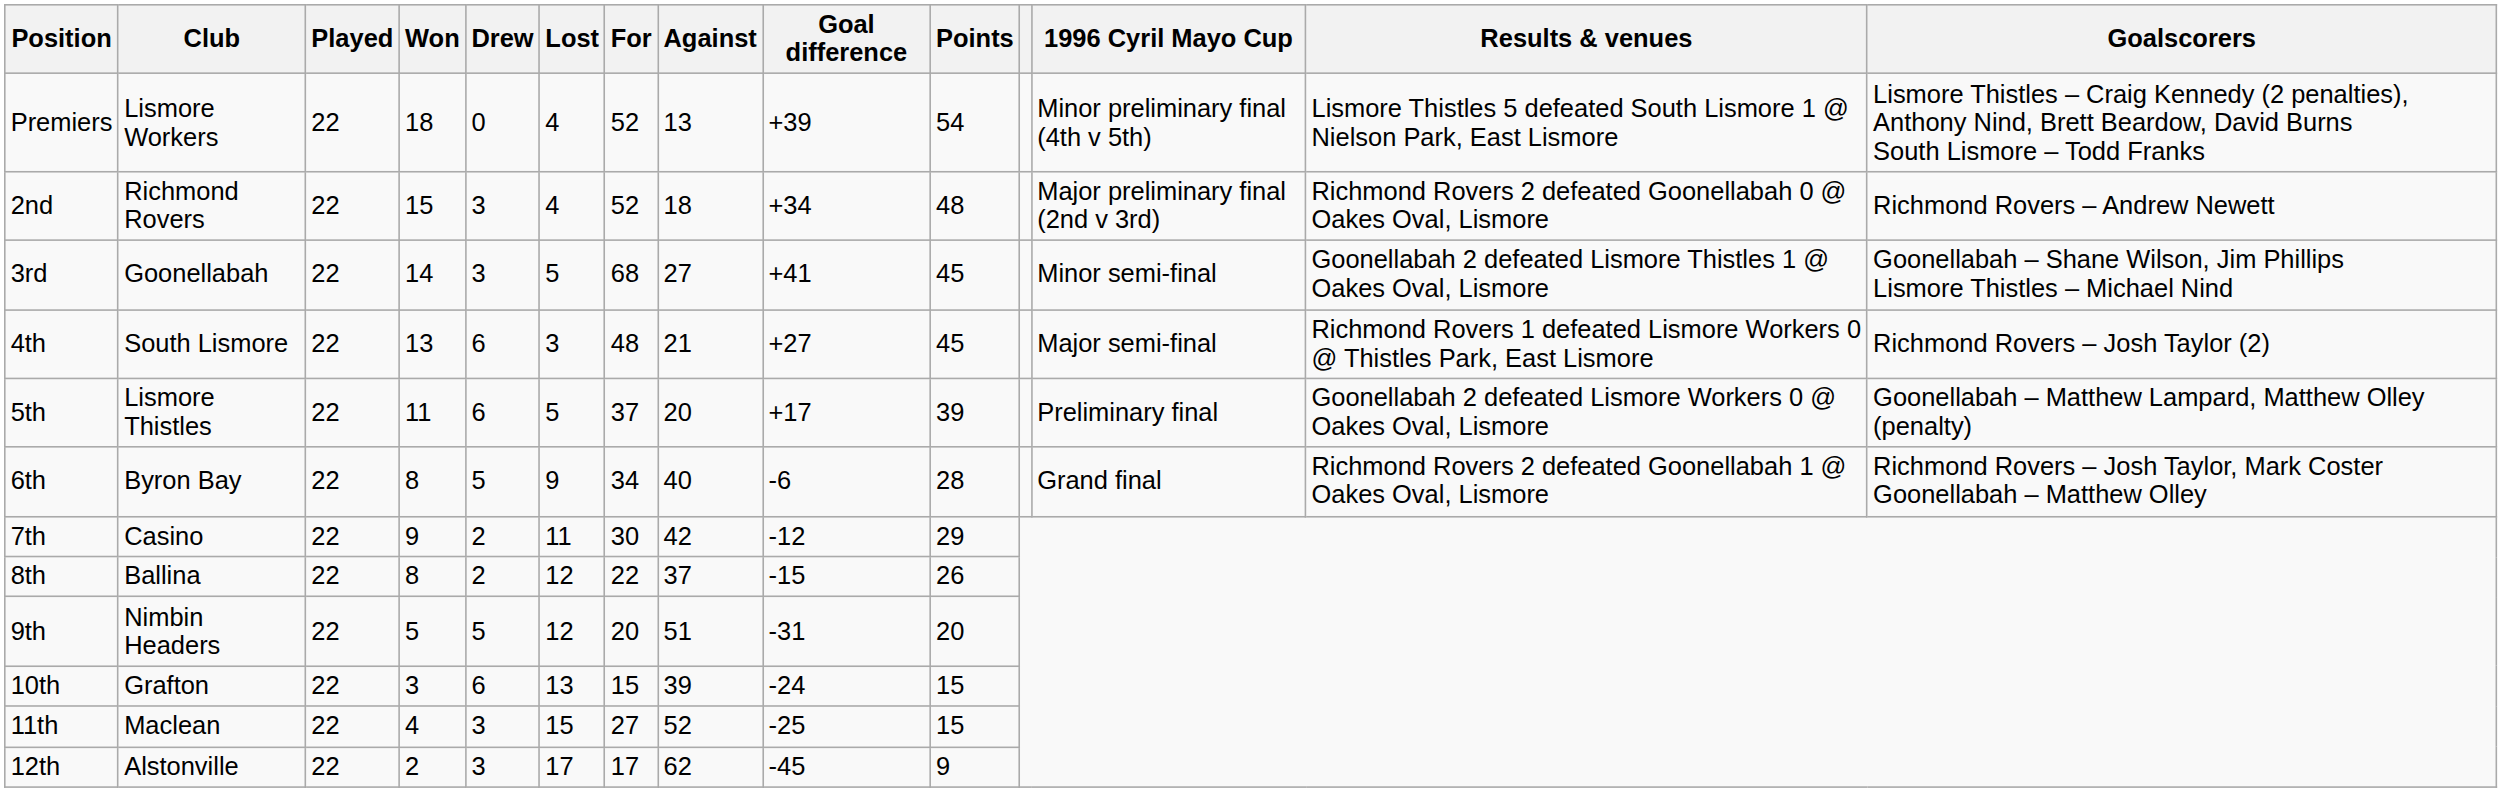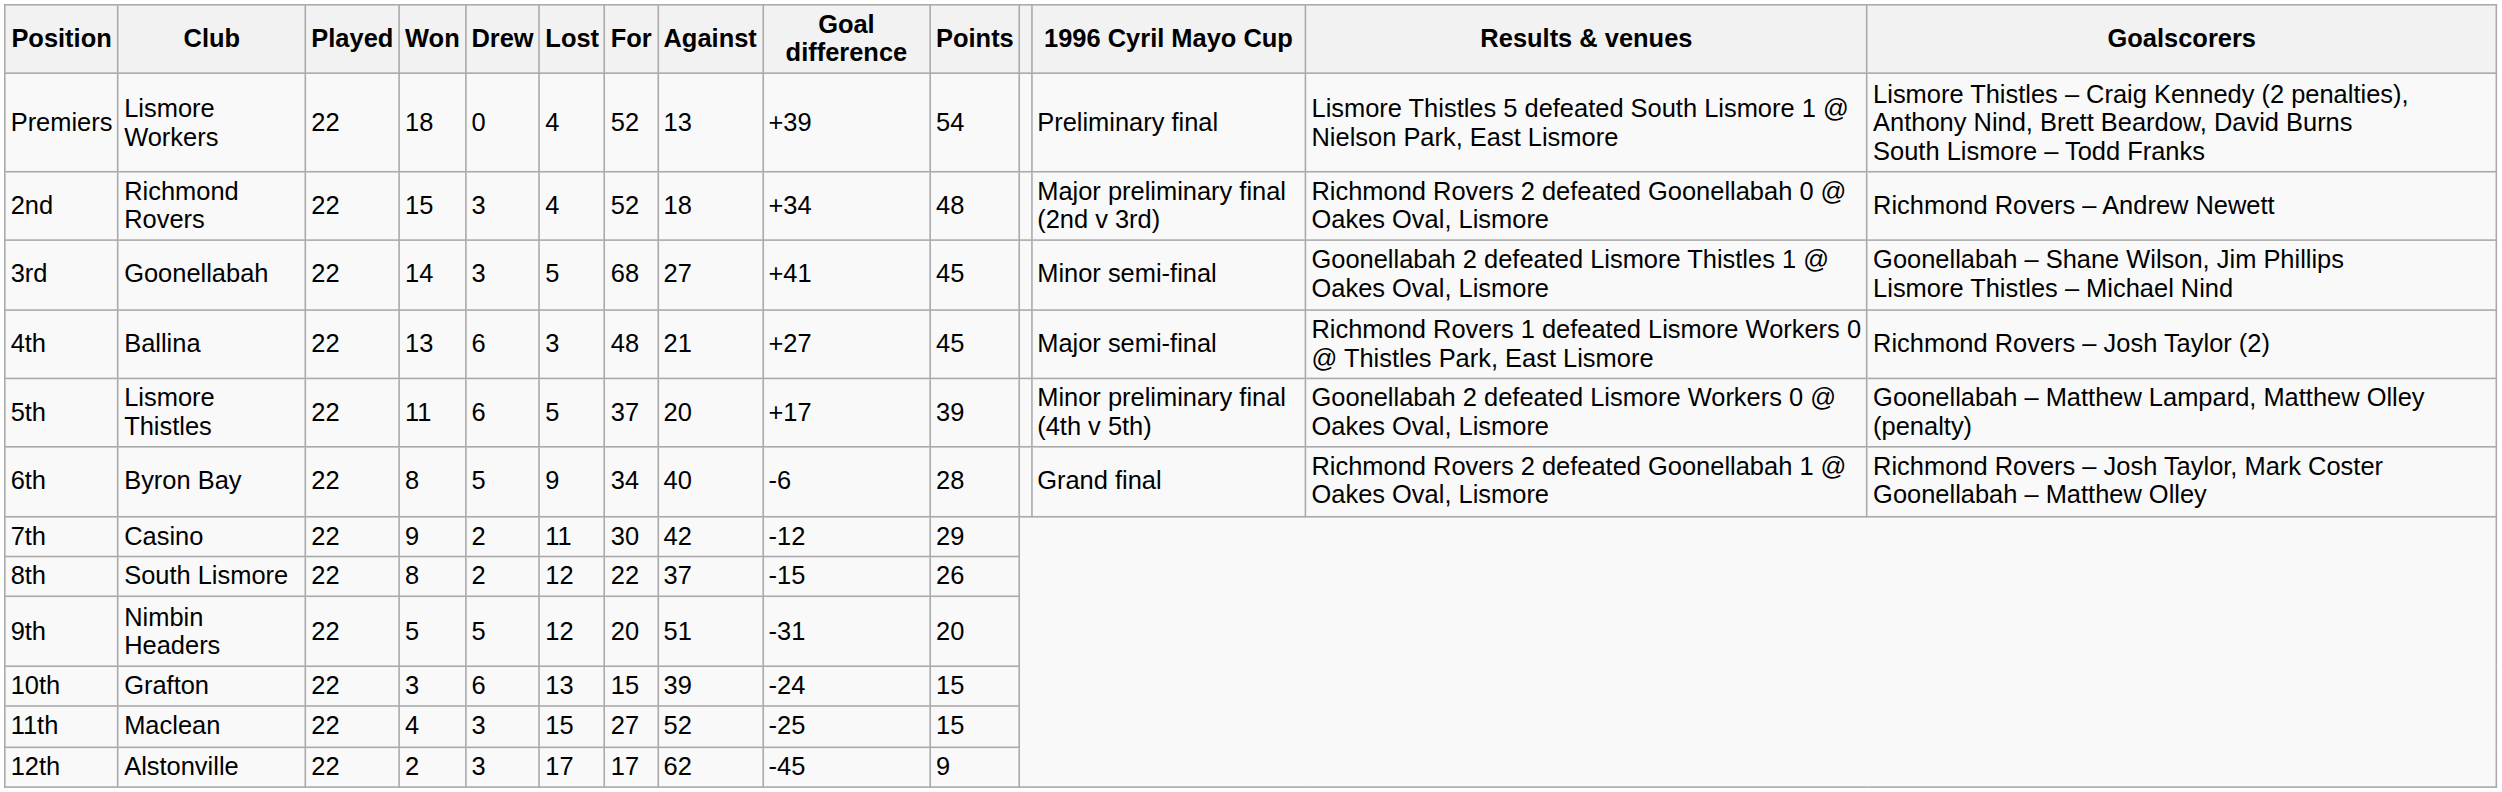 <table class="wikitable">
 <tr>
 <th>Position</th>
 <th>Club</th>
 <th>Played</th>
 <th>Won</th>
 <th>Drew</th>
 <th>Lost</th>
 <th>For</th>
 <th>Against</th>
 <th>Goal difference</th>
 <th>Points</th>
 <th></th>
 <th>1996 Cyril Mayo Cup</th>
 <th>Results & venues</th>
 <th>Goalscorers</th>
 </tr>
 <tr>
 <td>Premiers</td>
 <td>Lismore Workers</td>
 <td>22</td>
 <td>18</td>
 <td>0</td>
 <td>4</td>
 <td>52</td>
 <td>13</td>
 <td>+39</td>
 <td>54</td>
 <td></td>
-<td>Minor preliminary final (4th v 5th)</td>
+<td>Preliminary final</td>
 <td>Lismore Thistles 5 defeated South Lismore 1 @ Nielson Park, East Lismore</td>
 <td>Lismore Thistles – Craig Kennedy (2 penalties), Anthony Nind, Brett Beardow, David Burns<br>South Lismore – Todd Franks</td>
 </tr>
 <tr>
 <td>2nd</td>
 <td>Richmond Rovers</td>
 <td>22</td>
 <td>15</td>
 <td>3</td>
 <td>4</td>
 <td>52</td>
 <td>18</td>
 <td>+34</td>
 <td>48</td>
 <td></td>
 <td>Major preliminary final (2nd v 3rd)</td>
 <td>Richmond Rovers 2 defeated Goonellabah 0 @ Oakes Oval, Lismore</td>
 <td>Richmond Rovers – Andrew Newett</td>
 </tr>
 <tr>
 <td>3rd</td>
 <td>Goonellabah</td>
 <td>22</td>
 <td>14</td>
 <td>3</td>
 <td>5</td>
 <td>68</td>
 <td>27</td>
 <td>+41</td>
 <td>45</td>
 <td></td>
 <td>Minor semi-final</td>
 <td>Goonellabah 2 defeated Lismore Thistles 1 @ Oakes Oval, Lismore</td>
 <td>Goonellabah – Shane Wilson, Jim Phillips<br>Lismore Thistles – Michael Nind</td>
 </tr>
 <tr>
 <td>4th</td>
-<td>South Lismore</td>
+<td>Ballina</td>
 <td>22</td>
 <td>13</td>
 <td>6</td>
 <td>3</td>
 <td>48</td>
 <td>21</td>
 <td>+27</td>
 <td>45</td>
 <td></td>
 <td>Major semi-final</td>
 <td>Richmond Rovers 1 defeated Lismore Workers 0 @ Thistles Park, East Lismore</td>
 <td>Richmond Rovers – Josh Taylor (2)</td>
 </tr>
 <tr>
 <td>5th</td>
 <td>Lismore Thistles</td>
 <td>22</td>
 <td>11</td>
 <td>6</td>
 <td>5</td>
 <td>37</td>
 <td>20</td>
 <td>+17</td>
 <td>39</td>
 <td></td>
-<td>Preliminary final</td>
+<td>Minor preliminary final (4th v 5th)</td>
 <td>Goonellabah 2 defeated Lismore Workers 0 @ Oakes Oval, Lismore</td>
 <td>Goonellabah – Matthew Lampard, Matthew Olley (penalty)</td>
 </tr>
 <tr>
 <td>6th</td>
 <td>Byron Bay</td>
 <td>22</td>
 <td>8</td>
 <td>5</td>
 <td>9</td>
 <td>34</td>
 <td>40</td>
 <td>-6</td>
 <td>28</td>
 <td></td>
 <td>Grand final</td>
 <td>Richmond Rovers 2 defeated Goonellabah 1 @ Oakes Oval, Lismore</td>
 <td>Richmond Rovers – Josh Taylor, Mark Coster<br>Goonellabah – Matthew Olley</td>
 </tr>
 <tr>
 <td>7th</td>
 <td>Casino</td>
 <td>22</td>
 <td>9</td>
 <td>2</td>
 <td>11</td>
 <td>30</td>
 <td>42</td>
 <td>-12</td>
 <td>29</td>
 </tr>
 <tr>
 <td>8th</td>
-<td>Ballina</td>
+<td>South Lismore</td>
 <td>22</td>
 <td>8</td>
 <td>2</td>
 <td>12</td>
 <td>22</td>
 <td>37</td>
 <td>-15</td>
 <td>26</td>
 </tr>
 <tr>
 <td>9th</td>
 <td>Nimbin Headers</td>
 <td>22</td>
 <td>5</td>
 <td>5</td>
 <td>12</td>
 <td>20</td>
 <td>51</td>
 <td>-31</td>
 <td>20</td>
 </tr>
 <tr>
 <td>10th</td>
 <td>Grafton</td>
 <td>22</td>
 <td>3</td>
 <td>6</td>
 <td>13</td>
 <td>15</td>
 <td>39</td>
 <td>-24</td>
 <td>15</td>
 </tr>
 <tr>
 <td>11th</td>
 <td>Maclean</td>
 <td>22</td>
 <td>4</td>
 <td>3</td>
 <td>15</td>
 <td>27</td>
 <td>52</td>
 <td>-25</td>
 <td>15</td>
 </tr>
 <tr>
 <td>12th</td>
 <td>Alstonville</td>
 <td>22</td>
 <td>2</td>
 <td>3</td>
 <td>17</td>
 <td>17</td>
 <td>62</td>
 <td>-45</td>
 <td>9</td>
 </tr>
 </table>
